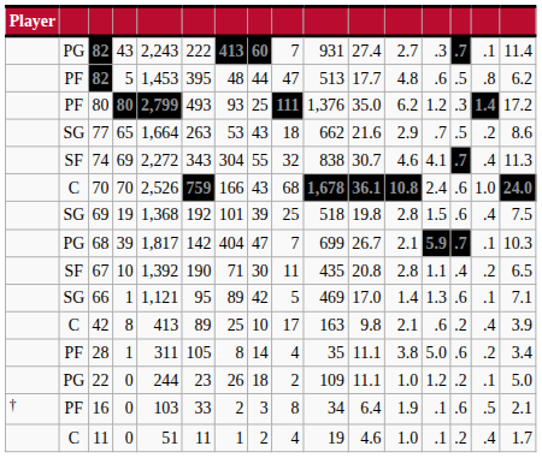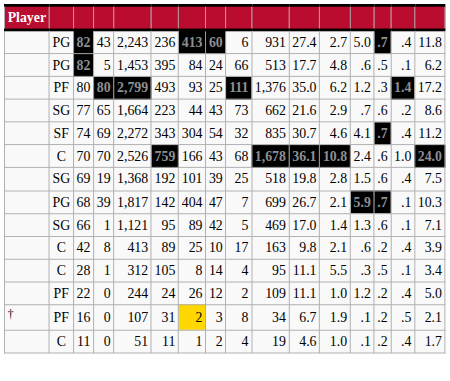 <table class="wikitable sortable" style="font-size: 95%; text-align:right;">
 <tr>
 <th style="background:#BA0C2F; color:#FFFFFF; border-top:#010101 3px solid; border-bottom:#010101 3px solid;">Player</th>
 <th style="background:#BA0C2F; color:#FFFFFF; border-top:#010101 3px solid; border-bottom:#010101 3px solid;"></th>
 <th style="background:#BA0C2F; color:#FFFFFF; border-top:#010101 3px solid; border-bottom:#010101 3px solid;"></th>
 <th style="background:#BA0C2F; color:#FFFFFF; border-top:#010101 3px solid; border-bottom:#010101 3px solid;"></th>
 <th style="background:#BA0C2F; color:#FFFFFF; border-top:#010101 3px solid; border-bottom:#010101 3px solid;"></th>
 <th style="background:#BA0C2F; color:#FFFFFF; border-top:#010101 3px solid; border-bottom:#010101 3px solid;"></th>
 <th style="background:#BA0C2F; color:#FFFFFF; border-top:#010101 3px solid; border-bottom:#010101 3px solid;"></th>
 <th style="background:#BA0C2F; color:#FFFFFF; border-top:#010101 3px solid; border-bottom:#010101 3px solid;"></th>
 <th style="background:#BA0C2F; color:#FFFFFF; border-top:#010101 3px solid; border-bottom:#010101 3px solid;"></th>
 <th style="background:#BA0C2F; color:#FFFFFF; border-top:#010101 3px solid; border-bottom:#010101 3px solid;"></th>
 <th style="background:#BA0C2F; color:#FFFFFF; border-top:#010101 3px solid; border-bottom:#010101 3px solid;"></th>
 <th style="background:#BA0C2F; color:#FFFFFF; border-top:#010101 3px solid; border-bottom:#010101 3px solid;"></th>
 <th style="background:#BA0C2F; color:#FFFFFF; border-top:#010101 3px solid; border-bottom:#010101 3px solid;"></th>
 <th style="background:#BA0C2F; color:#FFFFFF; border-top:#010101 3px solid; border-bottom:#010101 3px solid;"></th>
 <th style="background:#BA0C2F; color:#FFFFFF; border-top:#010101 3px solid; border-bottom:#010101 3px solid;"></th>
 <th style="background:#BA0C2F; color:#FFFFFF; border-top:#010101 3px solid; border-bottom:#010101 3px solid;"></th>
 </tr>
 <tr>
 <td style="text-align:left;"></td>
 <td style="text-align:center;">PG</td>
 <td style="background:#010101; color:#8D9093;"><strong>82</strong></td>
 <td>43</td>
 <td>2,243</td>
-<td>222</td>
+<td>236</td>
 <td style="background:#010101; color:#8D9093;"><strong>413</strong></td>
 <td style="background:#010101; color:#8D9093;"><strong>60</strong></td>
-<td>7</td>
+<td>6</td>
 <td>931</td>
 <td>27.4</td>
 <td>2.7</td>
-<td>.3</td>
+<td>5.0</td>
 <td style="background:#010101; color:#8D9093;"><strong>.7</strong></td>
-<td>.1</td>
-<td>11.4</td>
+<td>.4</td>
+<td>11.8</td>
 </tr>
 <tr>
 <td style="text-align:left;"></td>
-<td style="text-align:center;">PF</td>
+<td style="text-align:center;">PG</td>
 <td style="background:#010101; color:#8D9093;"><strong>82</strong></td>
 <td>5</td>
 <td>1,453</td>
 <td>395</td>
-<td>48</td>
-<td>44</td>
-<td>47</td>
+<td>84</td>
+<td>24</td>
+<td>66</td>
 <td>513</td>
 <td>17.7</td>
 <td>4.8</td>
 <td>.6</td>
 <td>.5</td>
-<td>.8</td>
+<td>.1</td>
 <td>6.2</td>
 </tr>
 <tr>
 <td style="text-align:left;"></td>
 <td style="text-align:center;">PF</td>
 <td>80</td>
 <td style="background:#010101; color:#8D9093;"><strong>80</strong></td>
 <td style="background:#010101; color:#8D9093;"><strong>2,799</strong></td>
 <td>493</td>
 <td>93</td>
 <td>25</td>
 <td style="background:#010101; color:#8D9093;"><strong>111</strong></td>
 <td>1,376</td>
 <td>35.0</td>
 <td>6.2</td>
 <td>1.2</td>
 <td>.3</td>
 <td style="background:#010101; color:#8D9093;"><strong>1.4</strong></td>
 <td>17.2</td>
 </tr>
 <tr>
 <td style="text-align:left;"></td>
 <td style="text-align:center;">SG</td>
 <td>77</td>
 <td>65</td>
 <td>1,664</td>
-<td>263</td>
-<td>53</td>
+<td>223</td>
+<td>44</td>
 <td>43</td>
-<td>18</td>
+<td>73</td>
 <td>662</td>
 <td>21.6</td>
 <td>2.9</td>
 <td>.7</td>
-<td>.5</td>
+<td>.6</td>
 <td>.2</td>
 <td>8.6</td>
 </tr>
 <tr>
 <td style="text-align:left;"></td>
 <td style="text-align:center;">SF</td>
 <td>74</td>
 <td>69</td>
 <td>2,272</td>
 <td>343</td>
 <td>304</td>
-<td>55</td>
+<td>54</td>
 <td>32</td>
-<td>838</td>
+<td>835</td>
 <td>30.7</td>
 <td>4.6</td>
 <td>4.1</td>
 <td style="background:#010101; color:#8D9093;"><strong>.7</strong></td>
 <td>.4</td>
-<td>11.3</td>
+<td>11.2</td>
 </tr>
 <tr>
 <td style="text-align:left;"></td>
 <td style="text-align:center;">C</td>
 <td>70</td>
 <td>70</td>
 <td>2,526</td>
 <td style="background:#010101; color:#8D9093;"><strong>759</strong></td>
 <td>166</td>
 <td>43</td>
 <td>68</td>
 <td style="background:#010101; color:#8D9093;"><strong>1,678</strong></td>
 <td style="background:#010101; color:#8D9093;"><strong>36.1</strong></td>
 <td style="background:#010101; color:#8D9093;"><strong>10.8</strong></td>
 <td>2.4</td>
 <td>.6</td>
 <td>1.0</td>
 <td style="background:#010101; color:#8D9093;"><strong>24.0</strong></td>
 </tr>
 <tr>
 <td style="text-align:left;"></td>
 <td style="text-align:center;">SG</td>
 <td>69</td>
 <td>19</td>
 <td>1,368</td>
 <td>192</td>
 <td>101</td>
 <td>39</td>
 <td>25</td>
 <td>518</td>
 <td>19.8</td>
 <td>2.8</td>
 <td>1.5</td>
 <td>.6</td>
 <td>.4</td>
 <td>7.5</td>
 </tr>
 <tr>
 <td style="text-align:left;"></td>
 <td style="text-align:center;">PG</td>
 <td>68</td>
 <td>39</td>
 <td>1,817</td>
 <td>142</td>
 <td>404</td>
 <td>47</td>
 <td>7</td>
 <td>699</td>
 <td>26.7</td>
 <td>2.1</td>
 <td style="background:#010101; color:#8D9093;"><strong>5.9</strong></td>
 <td style="background:#010101; color:#8D9093;"><strong>.7</strong></td>
 <td>.1</td>
 <td>10.3</td>
 </tr>
 <tr>
 <td style="text-align:left;"></td>
-<td style="text-align:center;">SF</td>
-<td>67</td>
-<td>10</td>
-<td>1,392</td>
-<td>190</td>
-<td>71</td>
-<td>30</td>
-<td>11</td>
-<td>435</td>
-<td>20.8</td>
-<td>2.8</td>
-<td>1.1</td>
-<td>.4</td>
-<td>.2</td>
-<td>6.5</td>
-</tr>
-<tr>
-<td style="text-align:left;"></td>
 <td style="text-align:center;">SG</td>
 <td>66</td>
 <td>1</td>
 <td>1,121</td>
 <td>95</td>
 <td>89</td>
 <td>42</td>
 <td>5</td>
 <td>469</td>
 <td>17.0</td>
 <td>1.4</td>
 <td>1.3</td>
 <td>.6</td>
 <td>.1</td>
 <td>7.1</td>
 </tr>
 <tr>
 <td style="text-align:left;"></td>
 <td style="text-align:center;">C</td>
 <td>42</td>
 <td>8</td>
 <td>413</td>
 <td>89</td>
 <td>25</td>
 <td>10</td>
 <td>17</td>
 <td>163</td>
 <td>9.8</td>
 <td>2.1</td>
 <td>.6</td>
 <td>.2</td>
 <td>.4</td>
 <td>3.9</td>
 </tr>
 <tr>
 <td style="text-align:left;"></td>
-<td style="text-align:center;">PF</td>
+<td style="text-align:center;">C</td>
 <td>28</td>
 <td>1</td>
-<td>311</td>
+<td>312</td>
 <td>105</td>
 <td>8</td>
 <td>14</td>
 <td>4</td>
-<td>35</td>
+<td>95</td>
 <td>11.1</td>
-<td>3.8</td>
-<td>5.0</td>
-<td>.6</td>
-<td>.2</td>
+<td>5.5</td>
+<td>.3</td>
+<td>.5</td>
+<td>.1</td>
 <td>3.4</td>
 </tr>
 <tr>
 <td style="text-align:left;"></td>
-<td style="text-align:center;">PG</td>
+<td style="text-align:center;">PF</td>
 <td>22</td>
 <td>0</td>
 <td>244</td>
-<td>23</td>
+<td>24</td>
 <td>26</td>
-<td>18</td>
+<td>12</td>
 <td>2</td>
 <td>109</td>
 <td>11.1</td>
 <td>1.0</td>
 <td>1.2</td>
 <td>.2</td>
-<td>.1</td>
+<td>.4</td>
 <td>5.0</td>
 </tr>
 <tr>
 <td style="text-align:left;"><sup>†</sup></td>
 <td style="text-align:center;">PF</td>
 <td>16</td>
 <td>0</td>
-<td>103</td>
-<td>33</td>
-<td>2</td>
+<td>107</td>
+<td>31</td>
+<td style="background: gold;">2</td>
 <td>3</td>
 <td>8</td>
 <td>34</td>
-<td>6.4</td>
+<td>6.7</td>
 <td>1.9</td>
 <td>.1</td>
-<td>.6</td>
+<td>.2</td>
 <td>.5</td>
 <td>2.1</td>
 </tr>
 <tr>
 <td style="text-align:left;"></td>
 <td style="text-align:center;">C</td>
 <td>11</td>
 <td>0</td>
 <td>51</td>
 <td>11</td>
 <td>1</td>
 <td>2</td>
 <td>4</td>
 <td>19</td>
 <td>4.6</td>
 <td>1.0</td>
 <td>.1</td>
 <td>.2</td>
 <td>.4</td>
 <td>1.7</td>
 </tr>
 </table>
